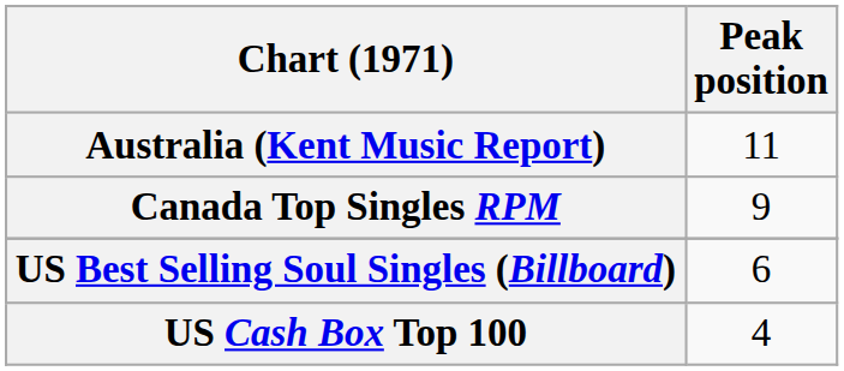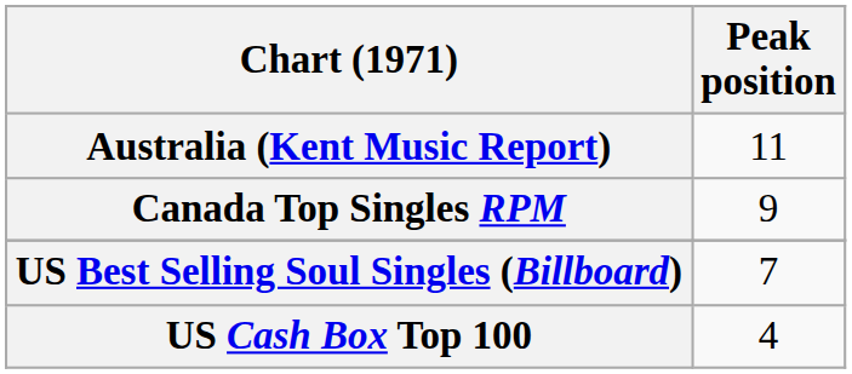 <table class="wikitable sortable plainrowheaders">
 <tr>
 <th scope="col">Chart (1971)</th>
 <th scope="col">Peak<br>position</th>
 </tr>
 <tr>
 <th scope="row">Australia (<a href='#'>Kent Music Report</a>)</th>
 <td style="text-align:center;">11</td>
 </tr>
 <tr>
 <th scope="row">Canada Top Singles <em><a href='#'>RPM</a></em></th>
 <td style="text-align:center;">9</td>
 </tr>
 <tr>
 </tr>
 <tr>
 </tr>
 <tr>
 <th scope="row">US <a href='#'>Best Selling Soul Singles</a> (<em><a href='#'>Billboard</a></em>)</th>
-<td style="text-align:center;">6</td>
+<td style="text-align:center;">7</td>
 </tr>
 <tr>
 <th scope="row">US <a href='#'><em>Cash Box</em></a> Top 100</th>
 <td style="text-align:center;">4</td>
 </tr>
 </table>
